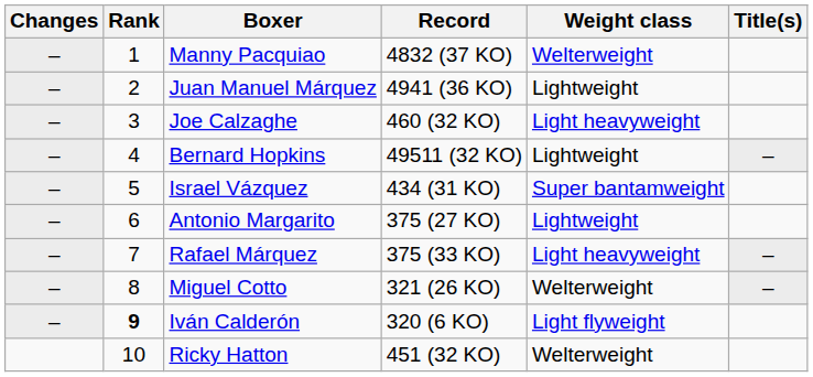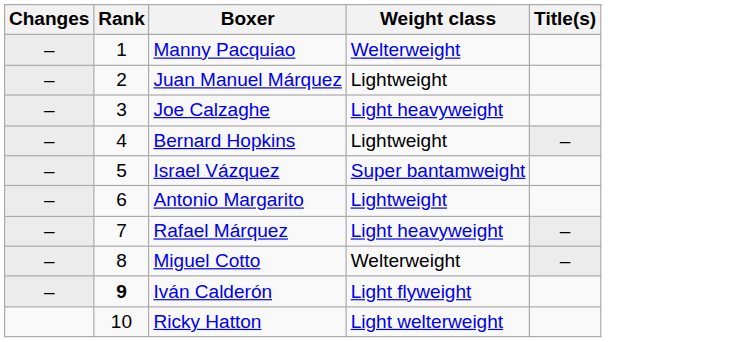 <table class="wikitable ">
 <tr>
 <th>Changes</th>
 <th>Rank</th>
 <th>Boxer</th>
-<th>Record</th>
 <th>Weight class</th>
 <th>Title(s)</th>
 </tr>
 <tr>
 <td align=center bgcolor=#ECECEC>–</td>
 <td align=center>1</td>
 <td><a href='#'>Manny Pacquiao</a></td>
-<td>4832 (37 KO)</td>
 <td><a href='#'>Welterweight</a></td>
 <td></td>
 </tr>
 <tr>
 <td align=center bgcolor=#ECECEC>–</td>
 <td align=center>2</td>
 <td><a href='#'>Juan Manuel Márquez</a></td>
-<td>4941 (36 KO)</td>
 <td>Lightweight</td>
 <td></td>
 </tr>
 <tr>
 <td align=center bgcolor=#ECECEC>–</td>
 <td align=center>3</td>
 <td><a href='#'>Joe Calzaghe</a></td>
-<td>460 (32 KO)</td>
 <td><a href='#'>Light heavyweight</a></td>
 <td></td>
 </tr>
 <tr>
 <td align=center bgcolor=#ECECEC>–</td>
 <td align=center>4</td>
 <td><a href='#'>Bernard Hopkins</a></td>
-<td>49511 (32 KO)</td>
 <td>Lightweight</td>
 <td align=center bgcolor=#ECECEC data-sort-value="Z">–</td>
 </tr>
 <tr>
 <td align=center bgcolor=#ECECEC>–</td>
 <td align=center>5</td>
 <td><a href='#'>Israel Vázquez</a></td>
-<td>434 (31 KO)</td>
 <td><a href='#'>Super bantamweight</a></td>
 <td></td>
 </tr>
 <tr>
 <td align=center bgcolor=#ECECEC>–</td>
 <td align=center>6</td>
 <td><a href='#'>Antonio Margarito</a></td>
-<td>375 (27 KO)</td>
 <td><a href='#'>Lightweight</a></td>
 <td></td>
 </tr>
 <tr>
 <td align=center bgcolor=#ECECEC>–</td>
 <td align=center>7</td>
 <td><a href='#'>Rafael Márquez</a></td>
-<td>375 (33 KO)</td>
 <td><a href='#'>Light heavyweight</a></td>
 <td align=center bgcolor=#ECECEC data-sort-value="Z">–</td>
 </tr>
 <tr>
 <td align=center bgcolor=#ECECEC>–</td>
 <td align=center>8</td>
 <td><a href='#'>Miguel Cotto</a></td>
-<td>321 (26 KO)</td>
 <td>Welterweight</td>
 <td align=center bgcolor=#ECECEC data-sort-value="Z">–</td>
 </tr>
 <tr>
 <td align=center bgcolor=#ECECEC>–</td>
 <td align=center><strong>9</strong></td>
 <td><a href='#'>Iván Calderón</a></td>
-<td>320 (6 KO)</td>
 <td><a href='#'>Light flyweight</a></td>
 <td></td>
 </tr>
 <tr>
 <td align=center></td>
 <td align=center>10</td>
 <td><a href='#'>Ricky Hatton</a></td>
-<td>451 (32 KO)</td>
-<td>Welterweight</td>
+<td><a href='#'>Light welterweight</a></td>
 <td></td>
 </tr>
 </table>
